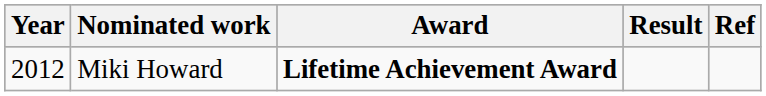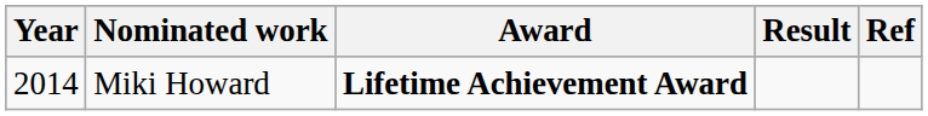 <table class="wikitable">
 <tr>
 <th>Year</th>
 <th>Nominated work</th>
 <th>Award</th>
 <th>Result</th>
 <th>Ref</th>
 </tr>
 <tr>
-<td>2012</td>
+<td>2014</td>
 <td>Miki Howard</td>
 <td><strong>Lifetime Achievement Award</strong></td>
 <td></td>
 <td></td>
 </tr>
 </table>
